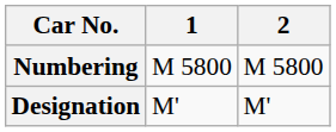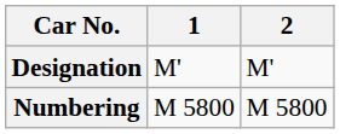 <table class="wikitable">
 <tr>
 <th>Car No.</th>
 <th>1</th>
 <th>2</th>
 </tr>
 <tr>
+<th>Designation</th>
+<td>M'</td>
+<td>M'</td>
+</tr>
+<tr>
 <th>Numbering</th>
 <td>M 5800</td>
 <td>M 5800</td>
 </tr>
-<tr>
-<th>Designation</th>
-<td>M'</td>
-<td>M'</td>
-</tr>
 </table>
